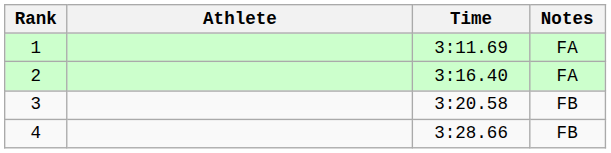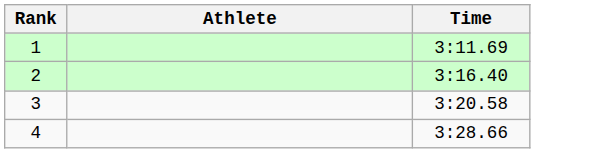 <table class=wikitable style="text-align:center">
 <tr>
 <th width=40>Rank</th>
 <th width=250>Athlete</th>
 <th width=80>Time</th>
-<th width=50>Notes</th>
 </tr>
 <tr bgcolor="ccffcc">
 <td>1</td>
 <td align=left></td>
 <td>3:11.69</td>
-<td>FA</td>
 </tr>
 <tr bgcolor="ccffcc">
 <td>2</td>
 <td align=left></td>
 <td>3:16.40</td>
-<td>FA</td>
 </tr>
 <tr>
 <td>3</td>
 <td align=left></td>
 <td>3:20.58</td>
-<td>FB</td>
 </tr>
 <tr>
 <td>4</td>
 <td align=left></td>
 <td>3:28.66</td>
-<td>FB</td>
 </tr>
 </table>
